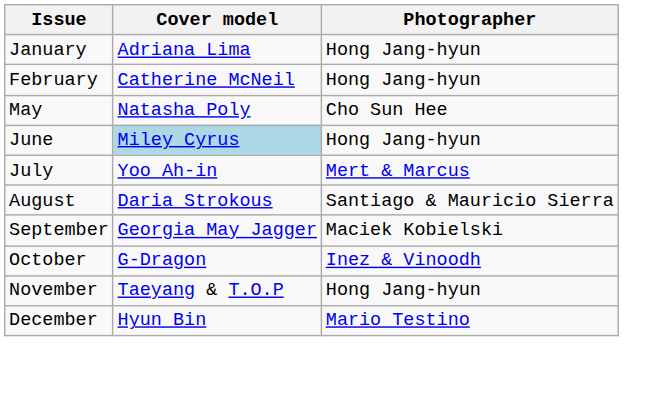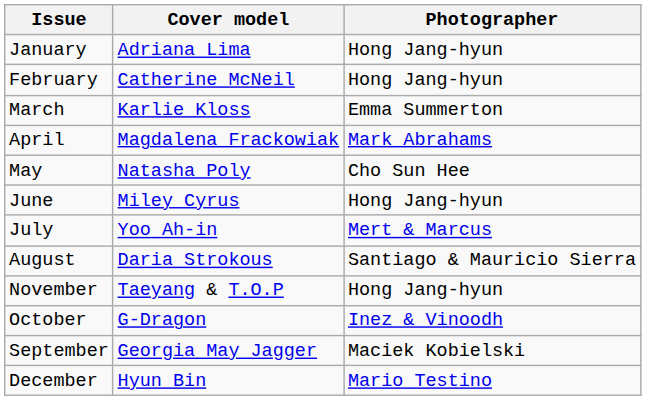 <table class="sortable wikitable">
 <tr>
 <th>Issue</th>
 <th>Cover model</th>
 <th>Photographer</th>
 </tr>
 <tr>
 <td>January</td>
 <td><a href='#'>Adriana Lima</a></td>
 <td>Hong Jang-hyun</td>
 </tr>
 <tr>
 <td>February</td>
 <td><a href='#'>Catherine McNeil</a></td>
 <td>Hong Jang-hyun</td>
 </tr>
 <tr>
+<td>March</td>
+<td><a href='#'>Karlie Kloss</a></td>
+<td>Emma Summerton</td>
+</tr>
+<tr>
+<td>April</td>
+<td><a href='#'>Magdalena Frackowiak</a></td>
+<td><a href='#'>Mark Abrahams</a></td>
+</tr>
+<tr>
 <td>May</td>
 <td><a href='#'>Natasha Poly</a></td>
 <td>Cho Sun Hee</td>
 </tr>
 <tr>
 <td>June</td>
-<td style="background: lightblue;"><a href='#'>Miley Cyrus</a></td>
+<td><a href='#'>Miley Cyrus</a></td>
 <td>Hong Jang-hyun</td>
 </tr>
 <tr>
 <td>July</td>
 <td><a href='#'>Yoo Ah-in</a></td>
 <td><a href='#'>Mert & Marcus</a></td>
 </tr>
 <tr>
 <td>August</td>
 <td><a href='#'>Daria Strokous</a></td>
 <td>Santiago & Mauricio Sierra</td>
 </tr>
 <tr>
-<td>September</td>
-<td><a href='#'>Georgia May Jagger</a></td>
-<td>Maciek Kobielski</td>
+<td>November</td>
+<td><a href='#'>Taeyang</a> & <a href='#'>T.O.P</a></td>
+<td>Hong Jang-hyun</td>
 </tr>
 <tr>
 <td>October</td>
 <td><a href='#'>G-Dragon</a></td>
 <td><a href='#'>Inez & Vinoodh</a></td>
 </tr>
 <tr>
-<td>November</td>
-<td><a href='#'>Taeyang</a> & <a href='#'>T.O.P</a></td>
-<td>Hong Jang-hyun</td>
+<td>September</td>
+<td><a href='#'>Georgia May Jagger</a></td>
+<td>Maciek Kobielski</td>
 </tr>
 <tr>
 <td>December</td>
 <td><a href='#'>Hyun Bin</a></td>
 <td><a href='#'>Mario Testino</a></td>
 </tr>
 </table>
